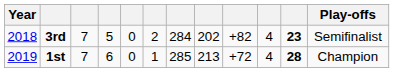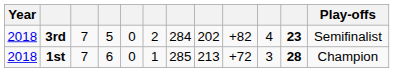 <table class="wikitable" style="text-align:center;">
 <tr>
 <th style="width:35px;">Year</th>
 <th style="width:30px;"></th>
 <th style="width:25px;"></th>
 <th style="width:20px;"></th>
 <th style="width:20px;"></th>
 <th style="width:20px;"></th>
 <th style="width:25px;"></th>
 <th style="width:25px;"></th>
 <th style="width:35px;"></th>
 <th style="width:20px;"></th>
 <th style="width:25px;"></th>
 <th style="width:90px;">Play-offs<br></th>
 </tr>
 <tr>
 <td><a href='#'>2018</a></td>
 <td><strong>3rd</strong></td>
 <td>7</td>
 <td>5</td>
 <td>0</td>
 <td>2</td>
 <td>284</td>
 <td>202</td>
 <td>+82</td>
 <td>4</td>
 <td><strong>23</strong></td>
 <td>Semifinalist</td>
 </tr>
 <tr>
-<td><a href='#'>2019</a></td>
+<td><a href='#'>2018</a></td>
 <td><strong>1st</strong></td>
 <td>7</td>
 <td>6</td>
 <td>0</td>
 <td>1</td>
 <td>285</td>
 <td>213</td>
 <td>+72</td>
-<td>4</td>
+<td>3</td>
 <td><strong>28</strong></td>
 <td>Champion</td>
 </tr>
 </table>
